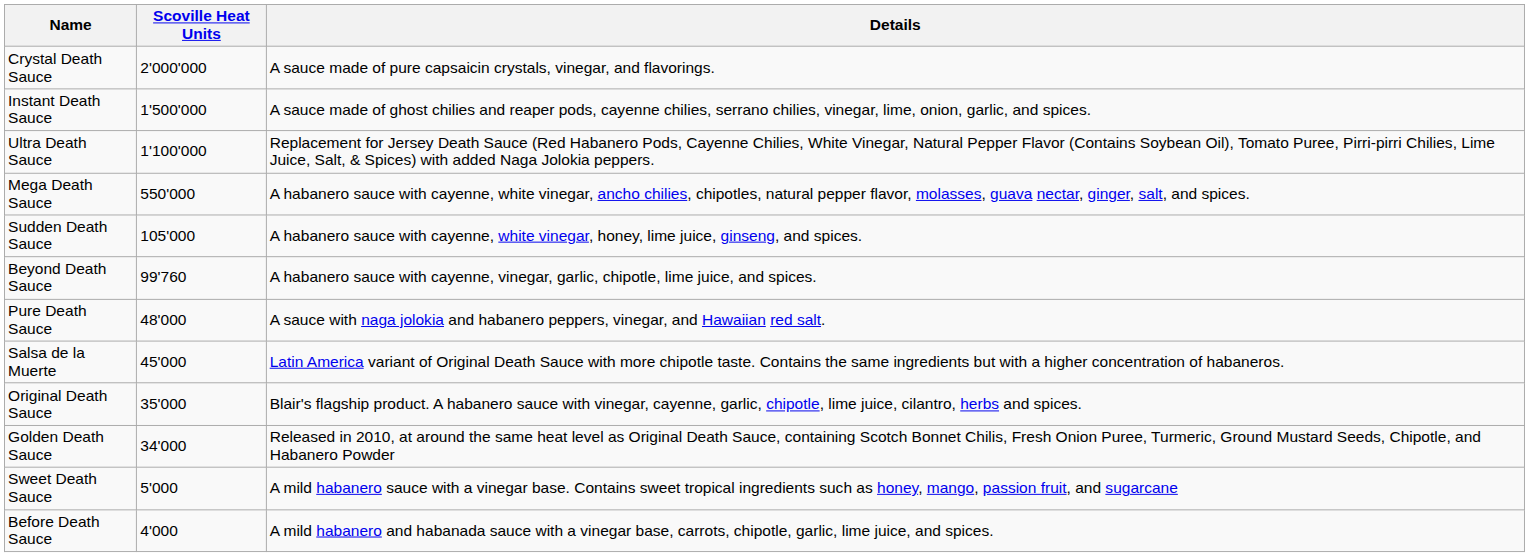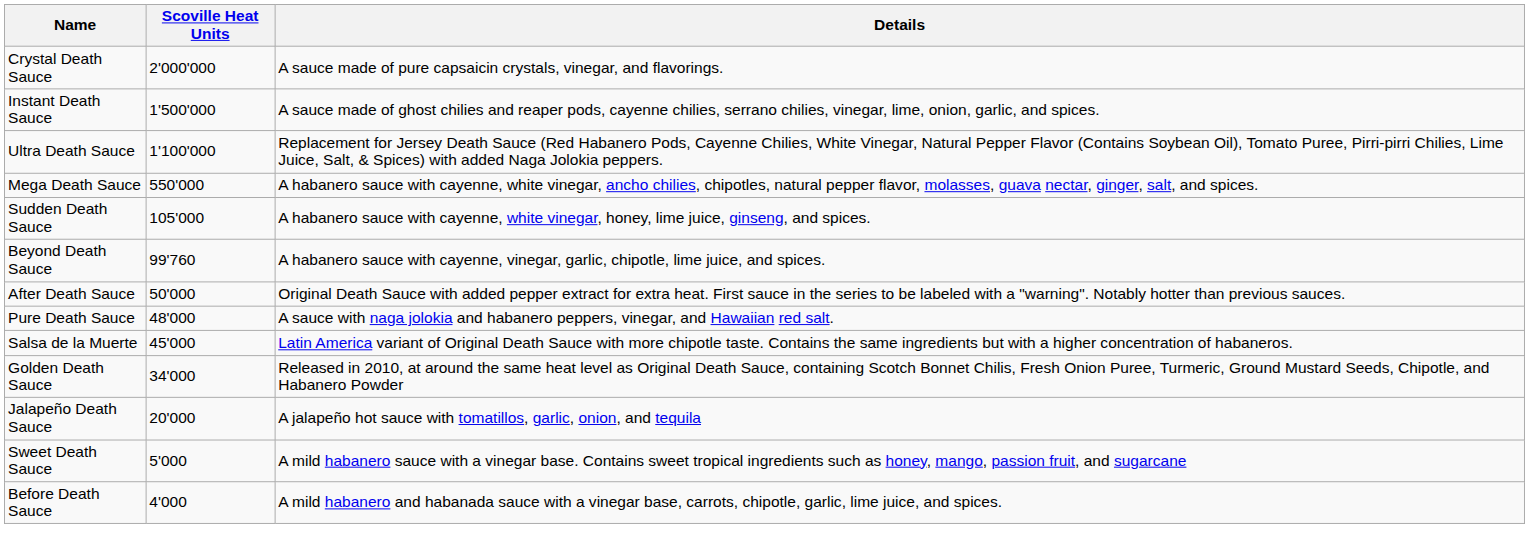 <table class="wikitable sortable">
 <tr>
 <th>Name</th>
 <th><a href='#'>Scoville Heat Units</a></th>
 <th>Details</th>
 </tr>
 <tr>
 <td>Crystal Death Sauce</td>
 <td>2'000'000</td>
 <td>A sauce made of pure capsaicin crystals, vinegar, and flavorings.</td>
 </tr>
 <tr>
 <td>Instant Death Sauce</td>
 <td>1'500'000</td>
 <td>A sauce made of ghost chilies and reaper pods, cayenne chilies, serrano chilies, vinegar, lime, onion, garlic, and spices.</td>
 </tr>
 <tr>
 <td>Ultra Death Sauce</td>
 <td>1'100'000</td>
 <td>Replacement for Jersey Death Sauce (Red Habanero Pods, Cayenne Chilies, White Vinegar, Natural Pepper Flavor (Contains Soybean Oil), Tomato Puree, Pirri-pirri Chilies, Lime Juice, Salt, & Spices) with added Naga Jolokia peppers.</td>
 </tr>
 <tr>
 <td>Mega Death Sauce</td>
 <td>550'000</td>
 <td>A habanero sauce with cayenne, white vinegar, <a href='#'>ancho chilies</a>, chipotles, natural pepper flavor, <a href='#'>molasses</a>, <a href='#'>guava</a> <a href='#'>nectar</a>, <a href='#'>ginger</a>, <a href='#'>salt</a>, and spices.</td>
 </tr>
 <tr>
 <td>Sudden Death Sauce</td>
 <td>105'000</td>
 <td>A habanero sauce with cayenne, <a href='#'>white vinegar</a>, honey, lime juice, <a href='#'>ginseng</a>, and spices.</td>
 </tr>
 <tr>
 <td>Beyond Death Sauce</td>
 <td>99'760</td>
 <td>A habanero sauce with cayenne, vinegar, garlic, chipotle, lime juice, and spices.</td>
 </tr>
 <tr>
+<td>After Death Sauce</td>
+<td>50'000</td>
+<td>Original Death Sauce with added pepper extract for extra heat. First sauce in the series to be labeled with a "warning". Notably hotter than previous sauces.</td>
+</tr>
+<tr>
 <td>Pure Death Sauce</td>
 <td>48'000</td>
 <td>A sauce with <a href='#'>naga jolokia</a> and habanero peppers, vinegar, and <a href='#'>Hawaiian</a> <a href='#'>red salt</a>.</td>
 </tr>
 <tr>
 <td>Salsa de la Muerte</td>
 <td>45'000</td>
 <td><a href='#'>Latin America</a> variant of Original Death Sauce with more chipotle taste. Contains the same ingredients but with a higher concentration of habaneros.</td>
 </tr>
 <tr>
-<td>Original Death Sauce</td>
-<td>35'000</td>
-<td>Blair's flagship product. A habanero sauce with vinegar, cayenne, garlic, <a href='#'>chipotle</a>, lime juice, cilantro, <a href='#'>herbs</a> and spices.</td>
-</tr>
-<tr>
 <td>Golden Death Sauce</td>
 <td>34'000</td>
 <td>Released in 2010, at around the same heat level as Original Death Sauce, containing Scotch Bonnet Chilis, Fresh Onion Puree, Turmeric, Ground Mustard Seeds, Chipotle, and Habanero Powder</td>
+</tr>
+<tr>
+<td>Jalapeño Death Sauce</td>
+<td>20'000</td>
+<td>A jalapeño hot sauce with <a href='#'>tomatillos</a>, <a href='#'>garlic</a>, <a href='#'>onion</a>, and <a href='#'>tequila</a></td>
 </tr>
 <tr>
 <td>Sweet Death Sauce</td>
 <td>5'000</td>
 <td>A mild <a href='#'>habanero</a> sauce with a vinegar base. Contains sweet tropical ingredients such as <a href='#'>honey</a>, <a href='#'>mango</a>, <a href='#'>passion fruit</a>, and <a href='#'>sugarcane</a></td>
 </tr>
 <tr>
 <td>Before Death Sauce</td>
 <td>4'000</td>
 <td>A mild <a href='#'>habanero</a> and habanada sauce with a vinegar base, carrots, chipotle, garlic, lime juice, and spices.</td>
 </tr>
 </table>
